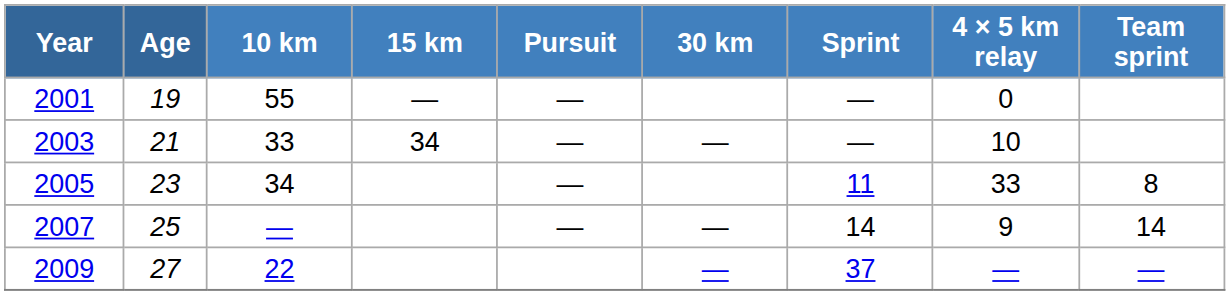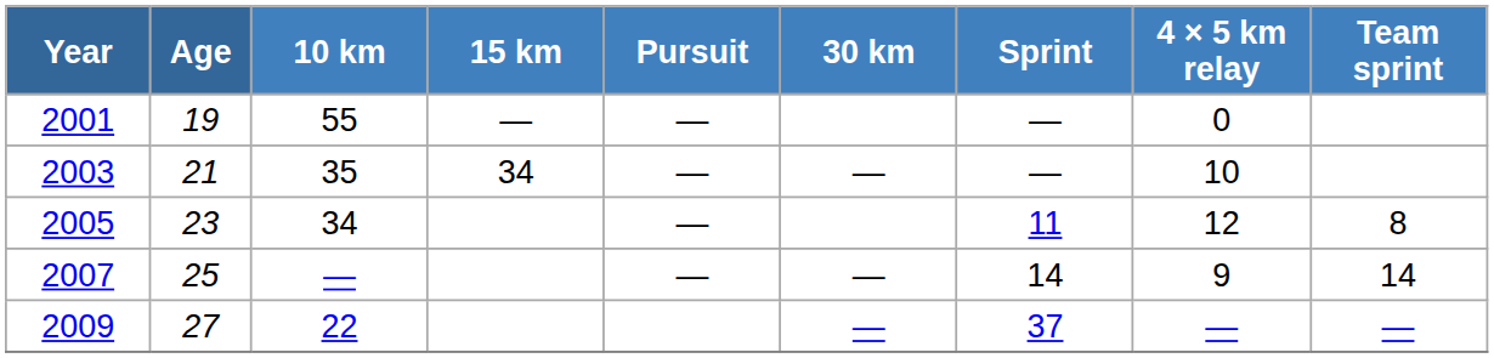 <table class="wikitable" style="font-size:95%; text-align:center; border:grey solid 1px; border-collapse:collapse; background:#ffffff;">
 <tr>
 <th style="background-color:#369; color:white; width:60px;"> Year </th>
 <th style="background-color:#369; color:white; width:40px;"> Age </th>
 <th style="background-color:#4180be; color:white; width:75px;"> 10 km </th>
 <th style="background-color:#4180be; color:white; width:75px;"> 15 km </th>
 <th style="background-color:#4180be; color:white; width:75px;"> Pursuit </th>
 <th style="background-color:#4180be; color:white; width:75px;"> 30 km </th>
 <th style="background-color:#4180be; color:white; width:75px;"> Sprint </th>
 <th style="background-color:#4180be; color:white; width:75px;"> 4 × 5 km <br> relay </th>
 <th style="background-color:#4180be; color:white; width:75px;"> Team <br> sprint </th>
 </tr>
 <tr>
 <td><a href='#'>2001</a></td>
 <td><em>19</em></td>
 <td>55</td>
 <td>—</td>
 <td>—</td>
 <td></td>
 <td>—</td>
 <td>0</td>
 <td></td>
 </tr>
 <tr>
 <td><a href='#'>2003</a></td>
 <td><em>21</em></td>
-<td>33</td>
+<td>35</td>
 <td>34</td>
 <td>—</td>
 <td>—</td>
 <td>—</td>
 <td>10</td>
 <td></td>
 </tr>
 <tr>
 <td><a href='#'>2005</a></td>
 <td><em>23</em></td>
 <td>34</td>
 <td></td>
 <td>—</td>
 <td></td>
 <td><a href='#'>11</a></td>
-<td>33</td>
+<td>12</td>
 <td>8</td>
 </tr>
 <tr>
 <td><a href='#'>2007</a></td>
 <td><em>25</em></td>
 <td><a href='#'>—</a></td>
 <td></td>
 <td>—</td>
 <td>—</td>
 <td>14</td>
 <td>9</td>
 <td>14</td>
 </tr>
 <tr>
 <td><a href='#'>2009</a></td>
 <td><em>27</em></td>
 <td><a href='#'>22</a></td>
 <td></td>
 <td><a href='#'></a></td>
 <td><a href='#'>—</a></td>
 <td><a href='#'>37</a></td>
 <td><a href='#'>—</a></td>
 <td><a href='#'>—</a></td>
 </tr>
 <tr>
 </tr>
 </table>
